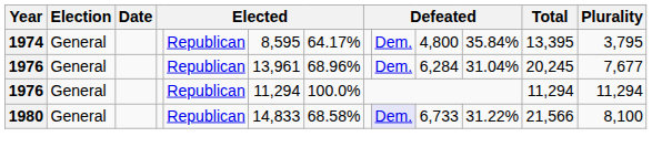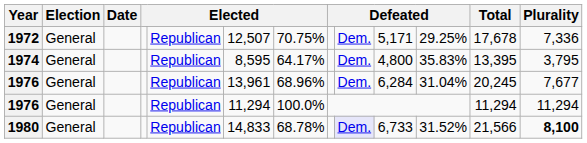 <table class=wikitable>
 <tr>
 <th>Year</th>
 <th>Election</th>
 <th>Date</th>
 <th ! colspan="4">Elected</th>
 <th ! colspan="4">Defeated</th>
 <th>Total</th>
 <th>Plurality</th>
+</tr>
+<tr>
+<th valign="top">1972</th>
+<td valign="top">General</td>
+<td valign="top"></td>
+<td valign="top"></td>
+<td valign="top" ><a href='#'>Republican</a></td>
+<td valign="top" align="right">12,507</td>
+<td valign="top" align="right">70.75%</td>
+<td valign="top"></td>
+<td valign="top" ><a href='#'>Dem.</a></td>
+<td valign="top" align="right">5,171</td>
+<td valign="top" align="right">29.25%</td>
+<td valign="top" align="right">17,678</td>
+<td valign="top" align="right">7,336</td>
 </tr>
 <tr>
 <th valign="top">1974</th>
 <td valign="top">General</td>
 <td valign="top"></td>
 <td valign="top"></td>
 <td valign="top" ><a href='#'>Republican</a></td>
 <td valign="top" align="right">8,595</td>
 <td valign="top" align="right">64.17%</td>
 <td valign="top"></td>
 <td valign="top" ><a href='#'>Dem.</a></td>
 <td valign="top" align="right">4,800</td>
-<td valign="top" align="right">35.84%</td>
+<td valign="top" align="right">35.83%</td>
 <td valign="top" align="right">13,395</td>
 <td valign="top" align="right">3,795</td>
 </tr>
 <tr>
 <th valign="top">1976</th>
 <td valign="top">General</td>
 <td valign="top"></td>
 <td valign="top"></td>
 <td valign="top" ><a href='#'>Republican</a></td>
 <td valign="top" align="right">13,961</td>
 <td valign="top" align="right">68.96%</td>
 <td valign="top"></td>
 <td valign="top" ><a href='#'>Dem.</a></td>
 <td valign="top" align="right">6,284</td>
 <td valign="top" align="right">31.04%</td>
 <td valign="top" align="right">20,245</td>
 <td valign="top" align="right">7,677</td>
 </tr>
 <tr>
 <th valign="top">1976</th>
 <td valign="top">General</td>
 <td valign="top"></td>
 <td valign="top"></td>
 <td valign="top" ><a href='#'>Republican</a></td>
 <td valign="top" align="right">11,294</td>
 <td valign="top" align="right">100.0%</td>
 <td valign="top" colspan="4"></td>
 <td valign="top" align="right">11,294</td>
 <td valign="top" align="right">11,294</td>
 </tr>
 <tr>
 <th valign="top">1980</th>
 <td valign="top">General</td>
 <td valign="top"></td>
 <td valign="top"></td>
 <td valign="top" ><a href='#'>Republican</a></td>
 <td valign="top" align="right">14,833</td>
-<td valign="top" align="right">68.58%</td>
+<td valign="top" align="right">68.78%</td>
 <td valign="top"></td>
 <td valign="top"  style="background: lavender;"><a href='#'>Dem.</a></td>
 <td valign="top" align="right">6,733</td>
-<td valign="top" align="right">31.22%</td>
+<td valign="top" align="right">31.52%</td>
 <td valign="top" align="right">21,566</td>
-<td valign="top" align="right">8,100</td>
+<td valign="top" align="right"><strong>8,100</strong></td>
 </tr>
 </table>
